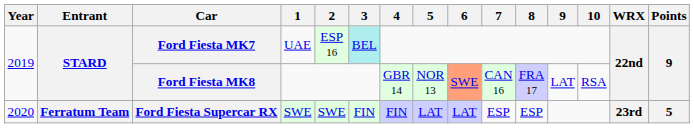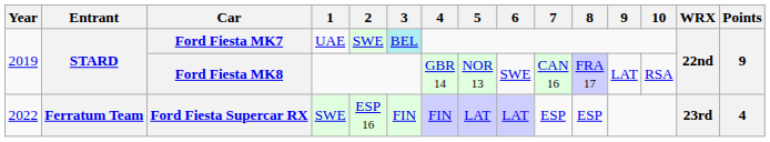 <table class="wikitable" border="1" style="text-align:center; font-size:85%;">
 <tr valign="top">
 <th>Year</th>
 <th>Entrant</th>
 <th>Car</th>
 <th>1</th>
 <th>2</th>
 <th>3</th>
 <th>4</th>
 <th>5</th>
 <th>6</th>
 <th>7</th>
 <th>8</th>
 <th>9</th>
 <th>10</th>
 <th>WRX</th>
 <th>Points</th>
 </tr>
 <tr>
 <td rowspan=2><a href='#'>2019</a></td>
 <th rowspan=2 nowrap><a href='#'>STARD</a></th>
 <th nowrap><a href='#'>Ford Fiesta MK7</a></th>
 <td><a href='#'>UAE</a></td>
-<td style="background:#DFFFDF;"><a href='#'>ESP</a><br><small>16</small></td>
+<td style="background:#DFFFDF;"><a href='#'>SWE</a><br></td>
 <td style="background: paleturquoise;"><a href='#'>BEL</a></td>
 <td colspan=7></td>
 <th rowspan=2>22nd</th>
 <th rowspan=2>9</th>
 </tr>
 <tr>
 <th nowrap><a href='#'>Ford Fiesta MK8</a></th>
 <td colspan=3></td>
 <td style="background:#DFFFDF;"><a href='#'>GBR</a><br><small>14</small></td>
 <td style="background:#DFFFDF;"><a href='#'>NOR</a><br><small>13</small></td>
-<td style="background: lightsalmon;"><a href='#'>SWE</a></td>
+<td><a href='#'>SWE</a></td>
 <td style="background:#DFFFDF;"><a href='#'>CAN</a><br><small>16</small></td>
 <td style="background:#CFCFFF;"><a href='#'>FRA</a><br><small>17</small></td>
 <td><a href='#'>LAT</a></td>
 <td><a href='#'>RSA</a></td>
 </tr>
 <tr>
-<td><a href='#'>2020</a></td>
+<td><a href='#'>2022</a></td>
 <th nowrap><a href='#'>Ferratum Team</a></th>
 <th nowrap><a href='#'>Ford Fiesta Supercar RX</a></th>
 <td style="background:#DFFFDF;"><a href='#'>SWE</a><br></td>
-<td style="background:#DFFFDF;"><a href='#'>SWE</a><br></td>
+<td style="background:#DFFFDF;"><a href='#'>ESP</a><br><small>16</small></td>
 <td style="background:#DFFFDF;"><a href='#'>FIN</a><br></td>
 <td style="background:#CFCFFF;"><a href='#'>FIN</a><br></td>
 <td style="background:#CFCFFF;"><a href='#'>LAT</a><br></td>
 <td style="background:#CFCFFF;"><a href='#'>LAT</a><br></td>
 <td><a href='#'>ESP</a></td>
 <td><a href='#'>ESP</a></td>
 <td colspan=2></td>
 <th>23rd</th>
-<th>5</th>
+<th>4</th>
 </tr>
 </table>
